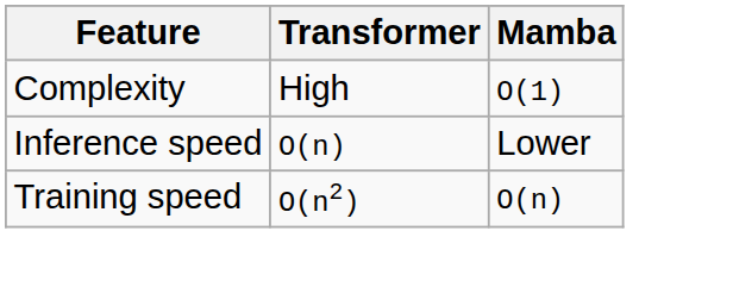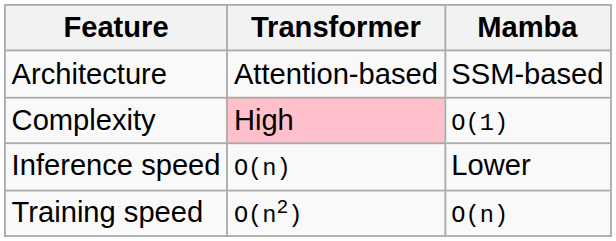 <table class="wikitable">
 <tr>
 <th>Feature</th>
 <th>Transformer</th>
 <th>Mamba</th>
 </tr>
 <tr>
+<td>Architecture</td>
+<td>Attention-based</td>
+<td>SSM-based</td>
+</tr>
+<tr>
 <td>Complexity</td>
-<td>High</td>
+<td style="background: pink;">High</td>
 <td><code>O(1)</code></td>
 </tr>
 <tr>
 <td>Inference speed</td>
 <td><code>O(n)</code></td>
 <td>Lower</td>
 </tr>
 <tr>
 <td>Training speed</td>
 <td><code>O(n<sup>2</sup>)</code></td>
 <td><code>O(n)</code></td>
 </tr>
 </table>
